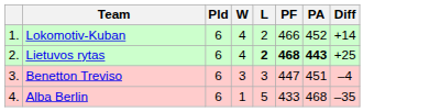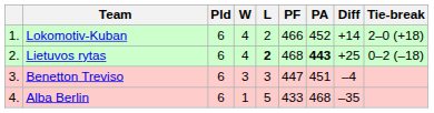 <table class="wikitable" style="text-align:center">
 <tr>
 <th width=15></th>
 <th width=220>Team</th>
 <th width=20>Pld</th>
 <th width=20>W</th>
 <th width=20>L</th>
 <th width=20>PF</th>
 <th width=20>PA</th>
 <th width=30>Diff</th>
+<th>Tie-break</th>
 </tr>
 <tr style="background: #ccffcc;">
 <td>1.</td>
 <td align=left> <a href='#'>Lokomotiv-Kuban</a></td>
 <td>6</td>
 <td>4</td>
 <td>2</td>
 <td>466</td>
 <td>452</td>
 <td>+14</td>
+<td>2–0 (+18)</td>
 </tr>
 <tr style="background: #ccffcc;">
 <td>2.</td>
 <td align=left> <a href='#'>Lietuvos rytas</a></td>
 <td>6</td>
 <td>4</td>
 <td><strong>2</strong></td>
-<td><strong>468</strong></td>
+<td>468</td>
 <td><strong>443</strong></td>
 <td>+25</td>
+<td>0–2 (–18)</td>
 </tr>
 <tr style="background:#ffcccc;">
 <td>3.</td>
 <td align=left> <a href='#'>Benetton Treviso</a></td>
 <td>6</td>
 <td>3</td>
 <td>3</td>
 <td>447</td>
 <td>451</td>
 <td>–4</td>
+<td></td>
 </tr>
 <tr style="background:#ffcccc;">
 <td>4.</td>
 <td align=left> <a href='#'>Alba Berlin</a></td>
 <td>6</td>
 <td>1</td>
 <td>5</td>
 <td>433</td>
 <td>468</td>
 <td>–35</td>
+<td></td>
 </tr>
 </table>
